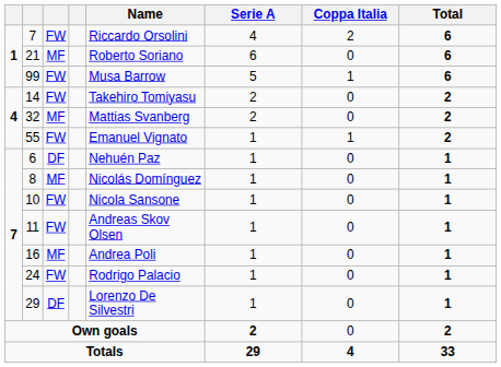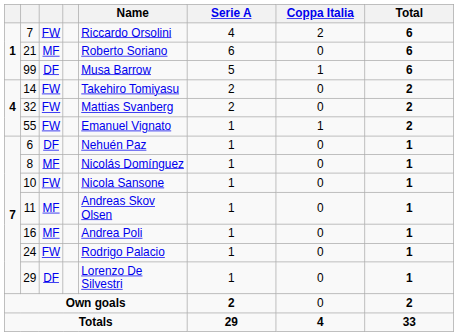 <table class="wikitable" style="text-align:center">
 <tr>
 <th width=15></th>
 <th width=15></th>
 <th width=15></th>
 <th width=15></th>
 <th width=145>Name</th>
 <th width=120><a href='#'>Serie A</a></th>
 <th width=120><a href='#'>Coppa Italia</a></th>
 <th width=120>Total</th>
 </tr>
 <tr>
 <td rowspan=3><strong>1</strong></td>
 <td>7</td>
 <td><a href='#'>FW</a></td>
 <td></td>
 <td align=left><a href='#'>Riccardo Orsolini</a></td>
 <td>4</td>
 <td>2</td>
 <td><strong>6</strong></td>
 </tr>
 <tr>
 <td>21</td>
 <td><a href='#'>MF</a></td>
 <td></td>
 <td align=left><a href='#'>Roberto Soriano</a></td>
 <td>6</td>
 <td>0</td>
 <td><strong>6</strong></td>
 </tr>
 <tr>
 <td>99</td>
-<td><a href='#'>FW</a></td>
+<td><a href='#'>DF</a></td>
 <td></td>
 <td align=left><a href='#'>Musa Barrow</a></td>
 <td>5</td>
 <td>1</td>
 <td><strong>6</strong></td>
 </tr>
 <tr>
 <td rowspan=3><strong>4</strong></td>
 <td>14</td>
 <td><a href='#'>FW</a></td>
 <td></td>
 <td align=left><a href='#'>Takehiro Tomiyasu</a></td>
 <td>2</td>
 <td>0</td>
 <td><strong>2</strong></td>
 </tr>
 <tr>
 <td>32</td>
-<td><a href='#'>MF</a></td>
+<td><a href='#'>FW</a></td>
 <td></td>
 <td align=left><a href='#'>Mattias Svanberg</a></td>
 <td>2</td>
 <td>0</td>
 <td><strong>2</strong></td>
 </tr>
 <tr>
 <td>55</td>
 <td><a href='#'>FW</a></td>
 <td></td>
 <td align=left><a href='#'>Emanuel Vignato</a></td>
 <td>1</td>
 <td>1</td>
 <td><strong>2</strong></td>
 </tr>
 <tr>
 <td rowspan=7><strong>7</strong></td>
 <td>6</td>
 <td><a href='#'>DF</a></td>
 <td></td>
 <td align=left><a href='#'>Nehuén Paz</a></td>
 <td>1</td>
 <td>0</td>
 <td><strong>1</strong></td>
 </tr>
 <tr>
 <td>8</td>
 <td><a href='#'>MF</a></td>
 <td></td>
 <td align=left><a href='#'>Nicolás Domínguez</a></td>
 <td>1</td>
 <td>0</td>
 <td><strong>1</strong></td>
 </tr>
 <tr>
 <td>10</td>
 <td><a href='#'>FW</a></td>
 <td></td>
 <td align=left><a href='#'>Nicola Sansone</a></td>
 <td>1</td>
 <td>0</td>
 <td><strong>1</strong></td>
 </tr>
 <tr>
 <td>11</td>
-<td><a href='#'>FW</a></td>
+<td><a href='#'>MF</a></td>
 <td></td>
 <td align=left><a href='#'>Andreas Skov Olsen</a></td>
 <td>1</td>
 <td>0</td>
 <td><strong>1</strong></td>
 </tr>
 <tr>
 <td>16</td>
 <td><a href='#'>MF</a></td>
 <td></td>
 <td align=left><a href='#'>Andrea Poli</a></td>
 <td>1</td>
 <td>0</td>
 <td><strong>1</strong></td>
 </tr>
 <tr>
 <td>24</td>
 <td><a href='#'>FW</a></td>
 <td></td>
 <td align=left><a href='#'>Rodrigo Palacio</a></td>
 <td>1</td>
 <td>0</td>
 <td><strong>1</strong></td>
 </tr>
 <tr>
 <td>29</td>
 <td><a href='#'>DF</a></td>
 <td></td>
 <td align=left><a href='#'>Lorenzo De Silvestri</a></td>
 <td>1</td>
 <td>0</td>
 <td><strong>1</strong></td>
 </tr>
 <tr>
 <td colspan=5><strong>Own goals</strong></td>
 <td><strong>2</strong></td>
 <td>0</td>
 <td><strong>2</strong></td>
 </tr>
 <tr>
 <td colspan=5><strong>Totals</strong></td>
 <td><strong>29</strong></td>
 <td><strong>4</strong></td>
 <td><strong>33</strong></td>
 </tr>
 </table>
